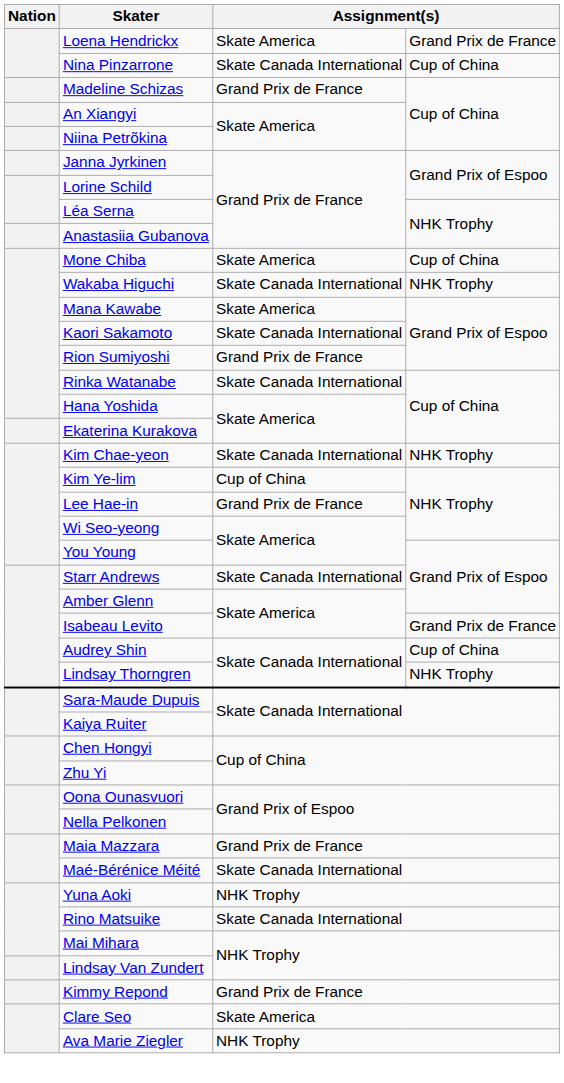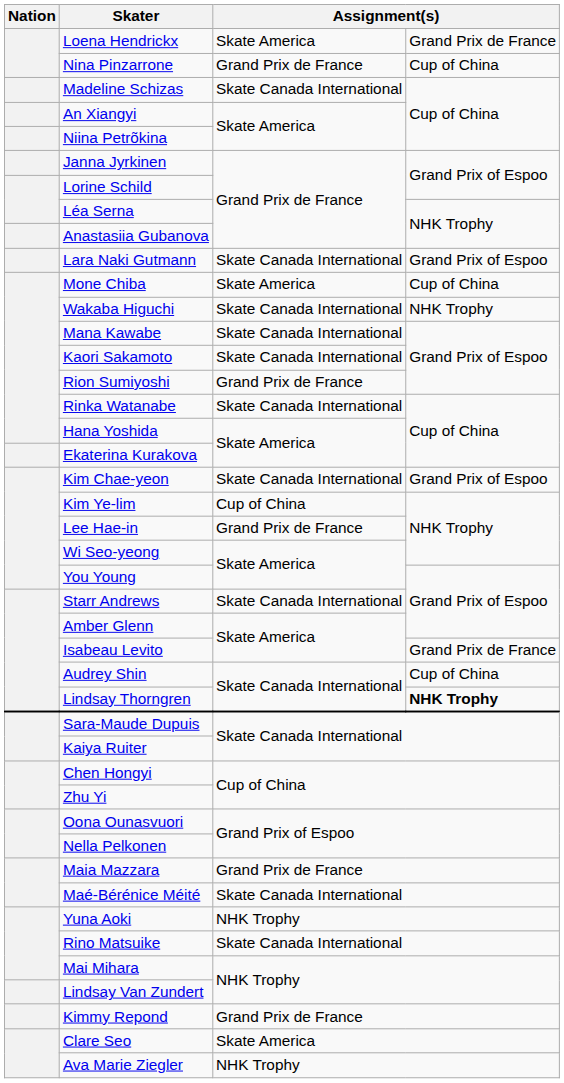 <table class="wikitable unsortable" style="text-align:left">
 <tr>
 <th scope="col">Nation</th>
 <th scope="col">Skater</th>
 <th scope="col" colspan="2">Assignment(s)</th>
 </tr>
 <tr>
 <th rowspan="2" scope="row" style="text-align:left"></th>
 <td><a href='#'>Loena Hendrickx</a></td>
 <td>Skate America</td>
 <td>Grand Prix de France</td>
 </tr>
 <tr>
 <td><a href='#'>Nina Pinzarrone</a></td>
-<td>Skate Canada International</td>
+<td>Grand Prix de France</td>
 <td>Cup of China</td>
 </tr>
 <tr>
 <th scope="row" style="text-align:left"></th>
 <td><a href='#'>Madeline Schizas</a></td>
-<td>Grand Prix de France</td>
+<td>Skate Canada International</td>
 <td rowspan="3">Cup of China</td>
 </tr>
 <tr>
 <th scope="row" style="text-align:left"></th>
 <td><a href='#'>An Xiangyi</a></td>
 <td rowspan="2">Skate America</td>
 </tr>
 <tr>
 <th scope="row" style="text-align:left"></th>
 <td><a href='#'>Niina Petrõkina</a></td>
 </tr>
 <tr>
 <th scope="row" style="text-align:left"></th>
 <td><a href='#'>Janna Jyrkinen</a></td>
 <td rowspan="4">Grand Prix de France</td>
 <td rowspan="2">Grand Prix of Espoo</td>
 </tr>
 <tr>
 <th rowspan="2" scope="row" style="text-align:left"></th>
 <td><a href='#'>Lorine Schild</a></td>
 </tr>
 <tr>
 <td><a href='#'>Léa Serna</a></td>
 <td rowspan="2">NHK Trophy</td>
 </tr>
 <tr>
 <th scope="row" style="text-align:left"></th>
 <td><a href='#'>Anastasiia Gubanova</a></td>
 </tr>
 <tr>
+<th scope="row" style="text-align:left"></th>
+<td><a href='#'>Lara Naki Gutmann</a></td>
+<td>Skate Canada International</td>
+<td>Grand Prix of Espoo</td>
+</tr>
+<tr>
 <th rowspan="7" scope="row" style="text-align:left"></th>
 <td><a href='#'>Mone Chiba</a></td>
 <td>Skate America</td>
 <td>Cup of China</td>
 </tr>
 <tr>
 <td><a href='#'>Wakaba Higuchi</a></td>
 <td>Skate Canada International</td>
 <td>NHK Trophy</td>
 </tr>
 <tr>
 <td><a href='#'>Mana Kawabe</a></td>
-<td>Skate America</td>
+<td>Skate Canada International</td>
 <td rowspan="3">Grand Prix of Espoo</td>
 </tr>
 <tr>
 <td><a href='#'>Kaori Sakamoto</a></td>
 <td>Skate Canada International</td>
 </tr>
 <tr>
 <td><a href='#'>Rion Sumiyoshi</a></td>
 <td>Grand Prix de France</td>
 </tr>
 <tr>
 <td><a href='#'>Rinka Watanabe</a></td>
 <td>Skate Canada International</td>
 <td rowspan="3">Cup of China</td>
 </tr>
 <tr>
 <td><a href='#'>Hana Yoshida</a></td>
 <td rowspan="2">Skate America</td>
 </tr>
 <tr>
 <th scope="row" style="text-align:left"></th>
 <td><a href='#'>Ekaterina Kurakova</a></td>
 </tr>
 <tr>
 <th rowspan="5" scope="row" style="text-align:left"></th>
 <td><a href='#'>Kim Chae-yeon</a></td>
 <td>Skate Canada International</td>
-<td>NHK Trophy</td>
+<td>Grand Prix of Espoo</td>
 </tr>
 <tr>
 <td><a href='#'>Kim Ye-lim</a></td>
 <td>Cup of China</td>
 <td rowspan="3">NHK Trophy</td>
 </tr>
 <tr>
 <td><a href='#'>Lee Hae-in</a></td>
 <td>Grand Prix de France</td>
 </tr>
 <tr>
 <td><a href='#'>Wi Seo-yeong</a></td>
 <td rowspan="2">Skate America</td>
 </tr>
 <tr>
 <td><a href='#'>You Young</a></td>
 <td rowspan="3">Grand Prix of Espoo</td>
 </tr>
 <tr>
 <th rowspan="5" scope="row" style="text-align:left"></th>
 <td><a href='#'>Starr Andrews</a></td>
 <td>Skate Canada International</td>
 </tr>
 <tr>
 <td><a href='#'>Amber Glenn</a></td>
 <td rowspan="2">Skate America</td>
 </tr>
 <tr>
 <td><a href='#'>Isabeau Levito</a></td>
 <td>Grand Prix de France</td>
 </tr>
 <tr>
 <td><a href='#'>Audrey Shin</a></td>
 <td rowspan="2">Skate Canada International</td>
 <td>Cup of China</td>
 </tr>
 <tr>
 <td><a href='#'>Lindsay Thorngren</a></td>
-<td>NHK Trophy</td>
+<td><strong>NHK Trophy</strong></td>
 </tr>
 <tr style="border-top:2.5px solid">
 <th rowspan="2" scope="row" style="text-align:left"></th>
 <td><a href='#'>Sara-Maude Dupuis</a></td>
 <td colspan="2" rowspan="2">Skate Canada International</td>
 </tr>
 <tr>
 <td><a href='#'>Kaiya Ruiter</a></td>
 </tr>
 <tr>
 <th rowspan="2" scope="row" style="text-align:left"></th>
 <td><a href='#'>Chen Hongyi</a></td>
 <td colspan="2" rowspan="2">Cup of China</td>
 </tr>
 <tr>
 <td><a href='#'>Zhu Yi</a></td>
 </tr>
 <tr>
 <th rowspan="2" scope="row" style="text-align:left"></th>
 <td><a href='#'>Oona Ounasvuori</a></td>
 <td colspan="2" rowspan="2">Grand Prix of Espoo</td>
 </tr>
 <tr>
 <td><a href='#'>Nella Pelkonen</a></td>
 </tr>
 <tr>
 <th rowspan="2" scope="row" style="text-align:left"></th>
 <td><a href='#'>Maia Mazzara</a></td>
 <td colspan="2">Grand Prix de France</td>
 </tr>
 <tr>
 <td><a href='#'>Maé-Bérénice Méité</a></td>
 <td colspan="2">Skate Canada International</td>
 </tr>
 <tr>
 <th rowspan="3" scope="row" style="text-align:left"></th>
 <td><a href='#'>Yuna Aoki</a></td>
 <td colspan="2">NHK Trophy</td>
 </tr>
 <tr>
 <td><a href='#'>Rino Matsuike</a></td>
 <td colspan="2">Skate Canada International</td>
 </tr>
 <tr>
 <td><a href='#'>Mai Mihara</a></td>
 <td colspan="2" rowspan="2">NHK Trophy</td>
 </tr>
 <tr>
 <th scope="row" style="text-align:left"></th>
 <td><a href='#'>Lindsay Van Zundert</a></td>
 </tr>
 <tr>
 <th scope="row" style="text-align:left"></th>
 <td><a href='#'>Kimmy Repond</a></td>
 <td colspan="2">Grand Prix de France</td>
 </tr>
 <tr>
 <th rowspan="2" scope="row" style="text-align:left"></th>
 <td><a href='#'>Clare Seo</a></td>
 <td colspan="2">Skate America</td>
 </tr>
 <tr>
 <td><a href='#'>Ava Marie Ziegler</a></td>
 <td colspan="2">NHK Trophy</td>
 </tr>
 </table>
